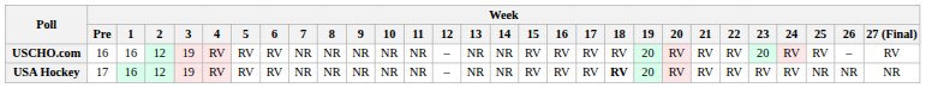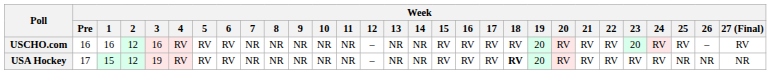 <table class="wikitable" style="white-space:nowrap;">
 <tr>
 <th scope="col" width="100" rowspan="2">Poll</th>
 <th colspan="28">Week</th>
 </tr>
 <tr>
 <th scope="col" width="30">Pre</th>
 <th scope="col" width="30">1</th>
 <th scope="col" width="30">2</th>
 <th scope="col" width="30">3</th>
 <th scope="col" width="30">4</th>
 <th scope="col" width="30">5</th>
 <th scope="col" width="30">6</th>
 <th scope="col" width="30">7</th>
 <th scope="col" width="30">8</th>
 <th scope="col" width="30">9</th>
 <th scope="col" width="30">10</th>
 <th scope="col" width="30">11</th>
 <th scope="col" width="30">12</th>
 <th scope="col" width="30">13</th>
 <th scope="col" width="30">14</th>
 <th scope="col" width="30">15</th>
 <th scope="col" width="30">16</th>
 <th scope="col" width="30">17</th>
 <th scope="col" width="30">18</th>
 <th scope="col" width="30">19</th>
 <th scope="col" width="30">20</th>
 <th scope="col" width="30">21</th>
 <th scope="col" width="30">22</th>
 <th scope="col" width="30">23</th>
 <th scope="col" width="30">24</th>
 <th scope="col" width="30">25</th>
 <th scope="col" width="30">26</th>
 <th scope="col" width="30">27 (Final)</th>
 </tr>
 <tr style="text-align:center;">
 <th>USCHO.com</th>
 <td bgcolor=FFFFFF>16</td>
 <td bgcolor=FFFFFF>16</td>
 <td bgcolor=D8FFEB>12</td>
-<td bgcolor=FFE6E6>19</td>
+<td bgcolor=FFE6E6>16</td>
 <td bgcolor=FFE6E6>RV</td>
 <td bgcolor=FFFFFF>RV</td>
 <td bgcolor=FFFFFF>RV</td>
 <td bgcolor=FFFFFF>NR</td>
 <td bgcolor=FFFFFF>NR</td>
 <td bgcolor=FFFFFF>NR</td>
 <td bgcolor=FFFFFF>NR</td>
 <td bgcolor=FFFFFF>NR</td>
 <td bgcolor=FFFFFF>–</td>
 <td bgcolor=FFFFFF>NR</td>
 <td bgcolor=FFFFFF>NR</td>
 <td bgcolor=FFFFFF>RV</td>
 <td bgcolor=FFFFFF>RV</td>
 <td bgcolor=FFFFFF>RV</td>
 <td bgcolor=FFFFFF>RV</td>
 <td bgcolor=D8FFEB>20</td>
 <td bgcolor=FFE6E6>RV</td>
 <td bgcolor=FFFFFF>RV</td>
 <td bgcolor=FFFFFF>RV</td>
 <td bgcolor=D8FFEB>20</td>
 <td bgcolor=FFE6E6>RV</td>
 <td bgcolor=FFFFFF>RV</td>
 <td bgcolor=FFFFFF>–</td>
 <td bgcolor=FFFFFF>RV</td>
 </tr>
 <tr style="text-align:center;">
 <th>USA Hockey</th>
 <td bgcolor=FFFFFF>17</td>
-<td bgcolor=D8FFEB>16</td>
+<td bgcolor=D8FFEB>15</td>
 <td bgcolor=D8FFEB>12</td>
 <td bgcolor=FFE6E6>19</td>
 <td bgcolor=FFE6E6>RV</td>
 <td bgcolor=FFFFFF>RV</td>
 <td bgcolor=FFFFFF>RV</td>
 <td bgcolor=FFFFFF>NR</td>
 <td bgcolor=FFFFFF>NR</td>
 <td bgcolor=FFFFFF>NR</td>
 <td bgcolor=FFFFFF>NR</td>
 <td bgcolor=FFFFFF>NR</td>
 <td bgcolor=FFFFFF>–</td>
 <td bgcolor=FFFFFF>NR</td>
 <td bgcolor=FFFFFF>NR</td>
 <td bgcolor=FFFFFF>RV</td>
 <td bgcolor=FFFFFF>RV</td>
 <td bgcolor=FFFFFF>RV</td>
 <td bgcolor=FFFFFF><strong>RV</strong></td>
 <td bgcolor=D8FFEB>20</td>
 <td bgcolor=FFE6E6>RV</td>
 <td bgcolor=FFFFFF>RV</td>
 <td bgcolor=FFFFFF>RV</td>
 <td bgcolor=FFFFFF>RV</td>
 <td bgcolor=FFFFFF>RV</td>
 <td bgcolor=FFFFFF>NR</td>
 <td bgcolor=FFFFFF>NR</td>
 <td bgcolor=FFFFFF>NR</td>
 </tr>
 </table>
